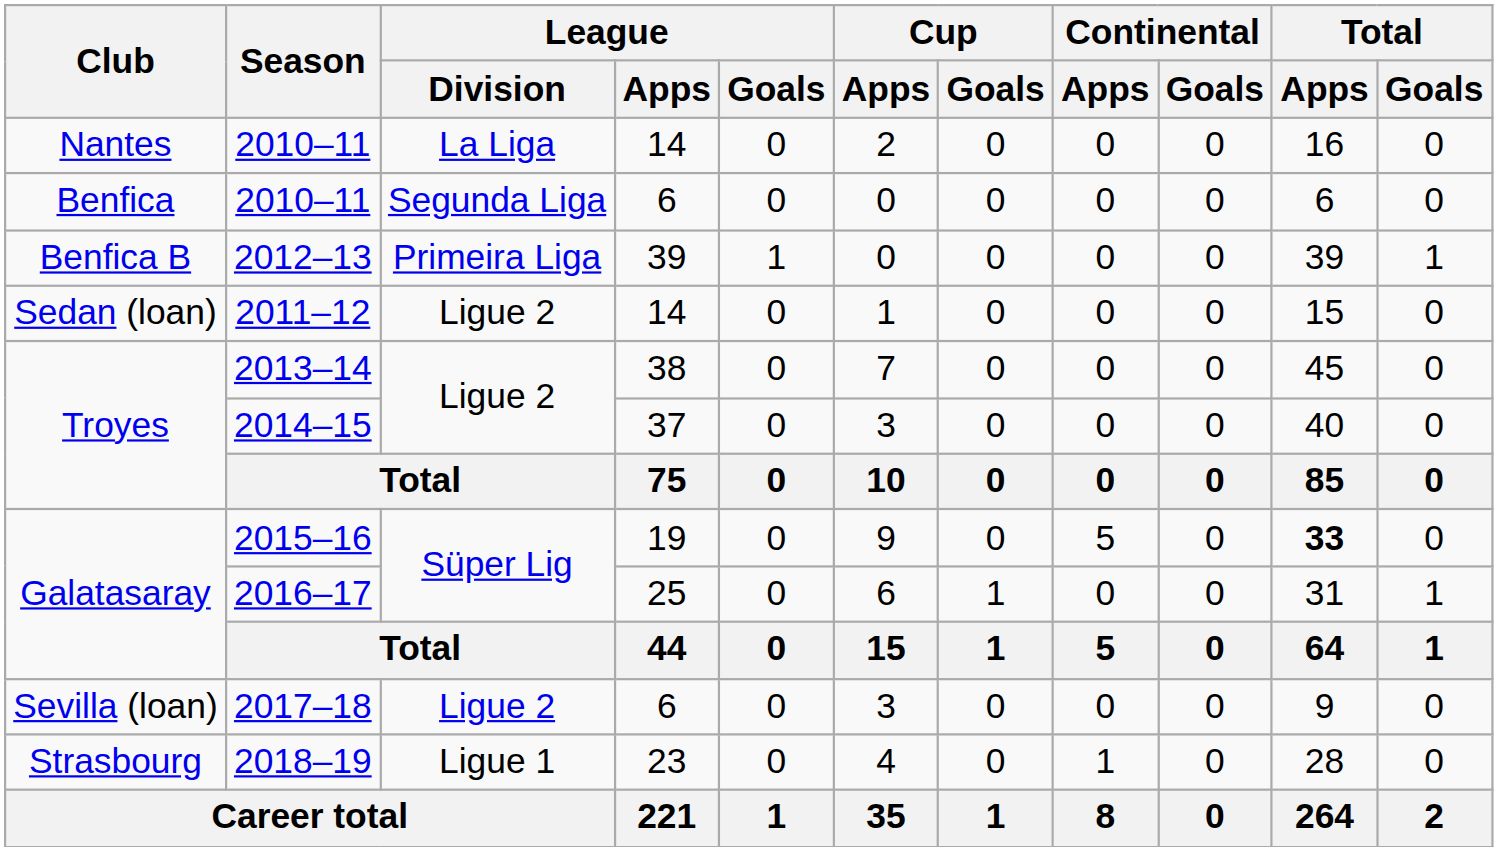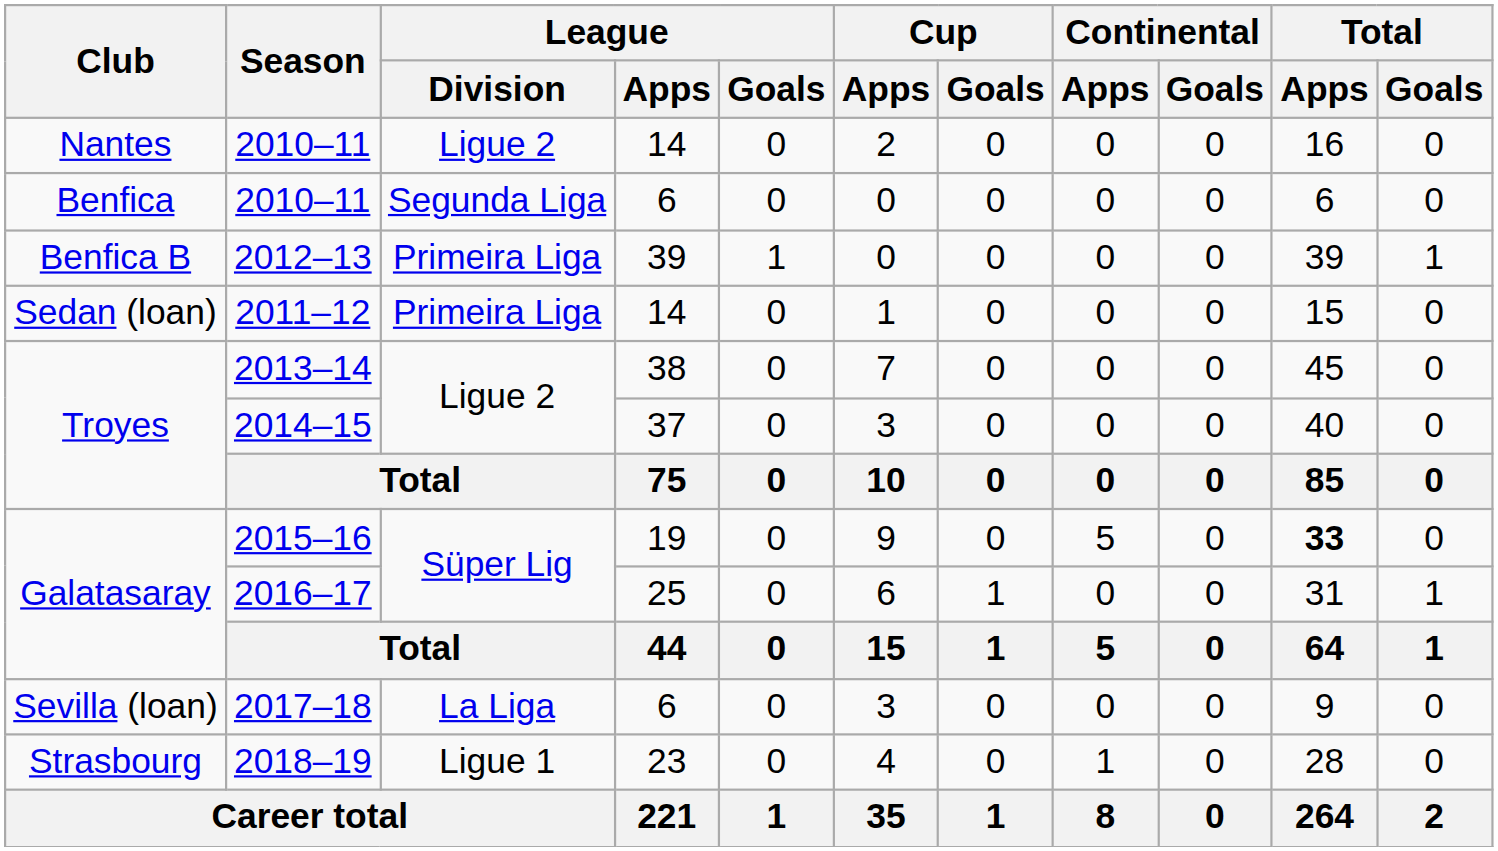 <table class="wikitable" style="text-align: center;">
 <tr>
 <th rowspan="2">Club</th>
 <th rowspan="2">Season</th>
 <th colspan="3">League</th>
 <th colspan="2">Cup</th>
 <th colspan="2">Continental</th>
 <th colspan="2">Total</th>
 </tr>
 <tr>
 <th>Division</th>
 <th>Apps</th>
 <th>Goals</th>
 <th>Apps</th>
 <th>Goals</th>
 <th>Apps</th>
 <th>Goals</th>
 <th>Apps</th>
 <th>Goals</th>
 </tr>
 <tr>
 <td><a href='#'>Nantes</a></td>
 <td><a href='#'>2010–11</a></td>
-<td><a href='#'>La Liga</a></td>
+<td><a href='#'>Ligue 2</a></td>
 <td>14</td>
 <td>0</td>
 <td>2</td>
 <td>0</td>
 <td>0</td>
 <td>0</td>
 <td>16</td>
 <td>0</td>
 </tr>
 <tr>
 <td><a href='#'>Benfica</a></td>
 <td><a href='#'>2010–11</a></td>
 <td><a href='#'>Segunda Liga</a></td>
 <td>6</td>
 <td>0</td>
 <td>0</td>
 <td>0</td>
 <td>0</td>
 <td>0</td>
 <td>6</td>
 <td>0</td>
 </tr>
 <tr>
 <td><a href='#'>Benfica B</a></td>
 <td><a href='#'>2012–13</a></td>
 <td><a href='#'>Primeira Liga</a></td>
 <td>39</td>
 <td>1</td>
 <td>0</td>
 <td>0</td>
 <td>0</td>
 <td>0</td>
 <td>39</td>
 <td>1</td>
 </tr>
 <tr>
 <td><a href='#'>Sedan</a> (loan)</td>
 <td><a href='#'>2011–12</a></td>
-<td>Ligue 2</td>
+<td><a href='#'>Primeira Liga</a></td>
 <td>14</td>
 <td>0</td>
 <td>1</td>
 <td>0</td>
 <td>0</td>
 <td>0</td>
 <td>15</td>
 <td>0</td>
 </tr>
 <tr>
 <td rowspan="3"><a href='#'>Troyes</a></td>
 <td><a href='#'>2013–14</a></td>
 <td rowspan="2">Ligue 2</td>
 <td>38</td>
 <td>0</td>
 <td>7</td>
 <td>0</td>
 <td>0</td>
 <td>0</td>
 <td>45</td>
 <td>0</td>
 </tr>
 <tr>
 <td><a href='#'>2014–15</a></td>
 <td>37</td>
 <td>0</td>
 <td>3</td>
 <td>0</td>
 <td>0</td>
 <td>0</td>
 <td>40</td>
 <td>0</td>
 </tr>
 <tr>
 <th colspan="2">Total</th>
 <th>75</th>
 <th>0</th>
 <th>10</th>
 <th>0</th>
 <th>0</th>
 <th>0</th>
 <th>85</th>
 <th>0</th>
 </tr>
 <tr>
 <td rowspan="3"><a href='#'>Galatasaray</a></td>
 <td><a href='#'>2015–16</a></td>
 <td rowspan="2"><a href='#'>Süper Lig</a></td>
 <td>19</td>
 <td>0</td>
 <td>9</td>
 <td>0</td>
 <td>5</td>
 <td>0</td>
 <td><strong>33</strong></td>
 <td>0</td>
 </tr>
 <tr>
 <td><a href='#'>2016–17</a></td>
 <td>25</td>
 <td>0</td>
 <td>6</td>
 <td>1</td>
 <td>0</td>
 <td>0</td>
 <td>31</td>
 <td>1</td>
 </tr>
 <tr>
 <th colspan="2">Total</th>
 <th>44</th>
 <th>0</th>
 <th>15</th>
 <th>1</th>
 <th>5</th>
 <th>0</th>
 <th>64</th>
 <th>1</th>
 </tr>
 <tr>
 <td><a href='#'>Sevilla</a> (loan)</td>
 <td><a href='#'>2017–18</a></td>
-<td><a href='#'>Ligue 2</a></td>
+<td><a href='#'>La Liga</a></td>
 <td>6</td>
 <td>0</td>
 <td>3</td>
 <td>0</td>
 <td>0</td>
 <td>0</td>
 <td>9</td>
 <td>0</td>
 </tr>
 <tr>
 <td><a href='#'>Strasbourg</a></td>
 <td><a href='#'>2018–19</a></td>
 <td>Ligue 1</td>
 <td>23</td>
 <td>0</td>
 <td>4</td>
 <td>0</td>
 <td>1</td>
 <td>0</td>
 <td>28</td>
 <td>0</td>
 </tr>
 <tr>
 <th colspan="3">Career total</th>
 <th>221</th>
 <th>1</th>
 <th>35</th>
 <th>1</th>
 <th>8</th>
 <th>0</th>
 <th>264</th>
 <th>2</th>
 </tr>
 </table>
